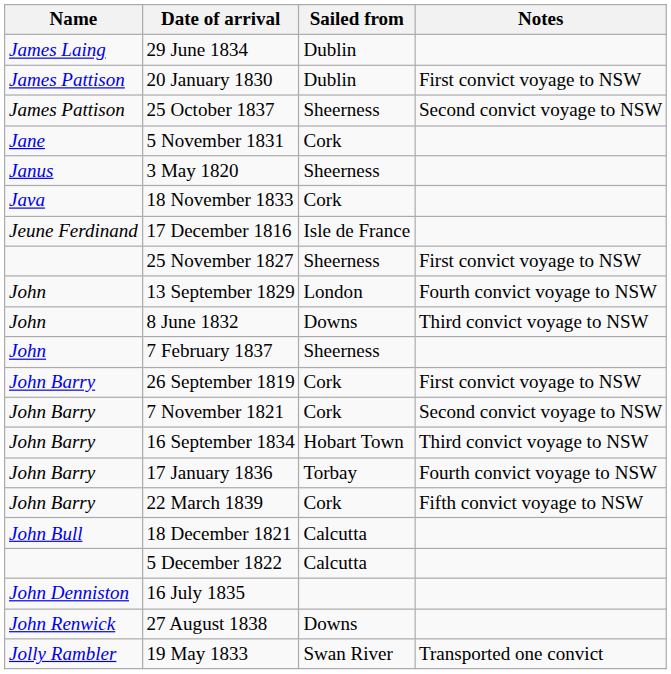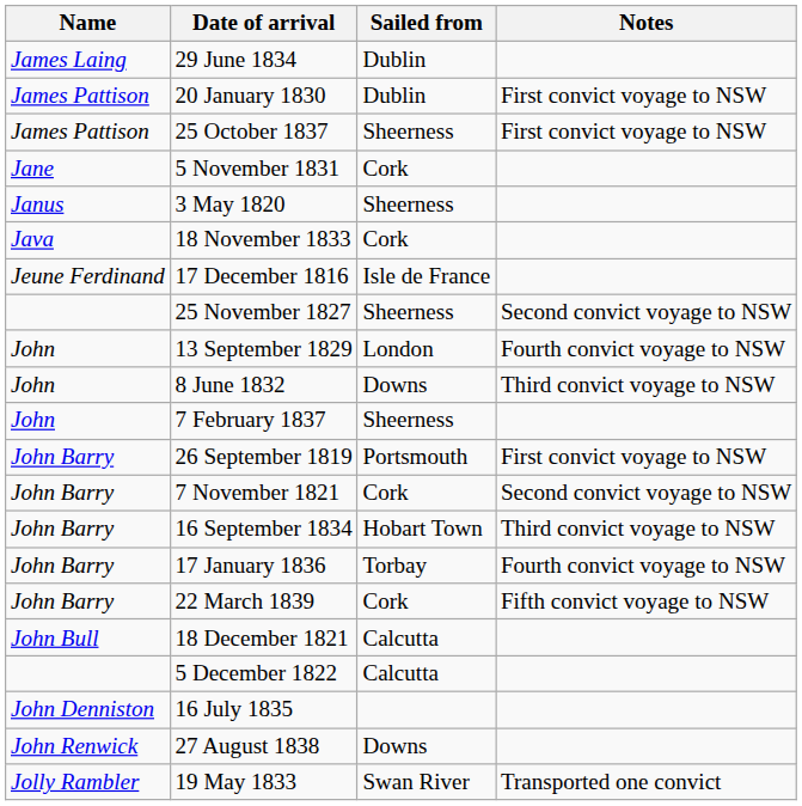 <table class="wikitable sortable" border="1">
 <tr>
 <th>Name</th>
 <th>Date of arrival</th>
 <th>Sailed from</th>
 <th>Notes</th>
 </tr>
 <tr>
 <td><a href='#'><em>James Laing</em></a></td>
 <td>29 June 1834</td>
 <td>Dublin</td>
 <td></td>
 </tr>
 <tr>
 <td><a href='#'><em>James Pattison</em></a></td>
 <td>20 January 1830</td>
 <td>Dublin</td>
 <td>First convict voyage to NSW</td>
 </tr>
 <tr>
 <td><em>James Pattison</em></td>
 <td>25 October 1837</td>
 <td>Sheerness</td>
-<td>Second convict voyage to NSW</td>
+<td>First convict voyage to NSW</td>
 </tr>
 <tr>
 <td><a href='#'><em>Jane</em></a></td>
 <td>5 November 1831</td>
 <td>Cork</td>
 <td></td>
 </tr>
 <tr>
 <td><a href='#'><em>Janus</em></a></td>
 <td>3 May 1820</td>
 <td>Sheerness</td>
 <td></td>
 </tr>
 <tr>
 <td><a href='#'><em>Java</em></a></td>
 <td>18 November 1833</td>
 <td>Cork</td>
 <td></td>
 </tr>
 <tr>
 <td><em>Jeune Ferdinand</em></td>
 <td>17 December 1816</td>
 <td>Isle de France</td>
 <td></td>
 </tr>
 <tr>
 <td></td>
 <td>25 November 1827</td>
 <td>Sheerness</td>
-<td>First convict voyage to NSW</td>
+<td>Second convict voyage to NSW</td>
 </tr>
 <tr>
 <td><em>John</em></td>
 <td>13 September 1829</td>
 <td>London</td>
 <td>Fourth convict voyage to NSW</td>
 </tr>
 <tr>
 <td><em>John</em></td>
 <td>8 June 1832</td>
 <td>Downs</td>
 <td>Third convict voyage to NSW</td>
 </tr>
 <tr>
 <td><a href='#'><em>John</em></a></td>
 <td>7 February 1837</td>
 <td>Sheerness</td>
 <td></td>
 </tr>
 <tr>
 <td><a href='#'><em>John Barry</em></a></td>
 <td>26 September 1819</td>
-<td>Cork</td>
+<td>Portsmouth</td>
 <td>First convict voyage to NSW</td>
 </tr>
 <tr>
 <td><em>John Barry</em></td>
 <td>7 November 1821</td>
 <td>Cork</td>
 <td>Second convict voyage to NSW</td>
 </tr>
 <tr>
 <td><em>John Barry</em></td>
 <td>16 September 1834</td>
 <td>Hobart Town</td>
 <td>Third convict voyage to NSW</td>
 </tr>
 <tr>
 <td><em>John Barry</em></td>
 <td>17 January 1836</td>
 <td>Torbay</td>
 <td>Fourth convict voyage to NSW</td>
 </tr>
 <tr>
 <td><em>John Barry</em></td>
 <td>22 March 1839</td>
 <td>Cork</td>
 <td>Fifth convict voyage to NSW</td>
 </tr>
 <tr>
 <td><a href='#'><em>John Bull</em></a></td>
 <td>18 December 1821</td>
 <td>Calcutta</td>
 <td></td>
 </tr>
 <tr>
 <td></td>
 <td>5 December 1822</td>
 <td>Calcutta</td>
 <td></td>
 </tr>
 <tr>
 <td><a href='#'><em>John Denniston</em></a></td>
 <td>16 July 1835</td>
 <td></td>
 <td></td>
 </tr>
 <tr>
 <td><a href='#'><em>John Renwick</em></a></td>
 <td>27 August 1838</td>
 <td>Downs</td>
 <td></td>
 </tr>
 <tr>
 <td><a href='#'><em>Jolly Rambler</em></a></td>
 <td>19 May 1833</td>
 <td>Swan River</td>
 <td>Transported one convict</td>
 </tr>
 </table>
